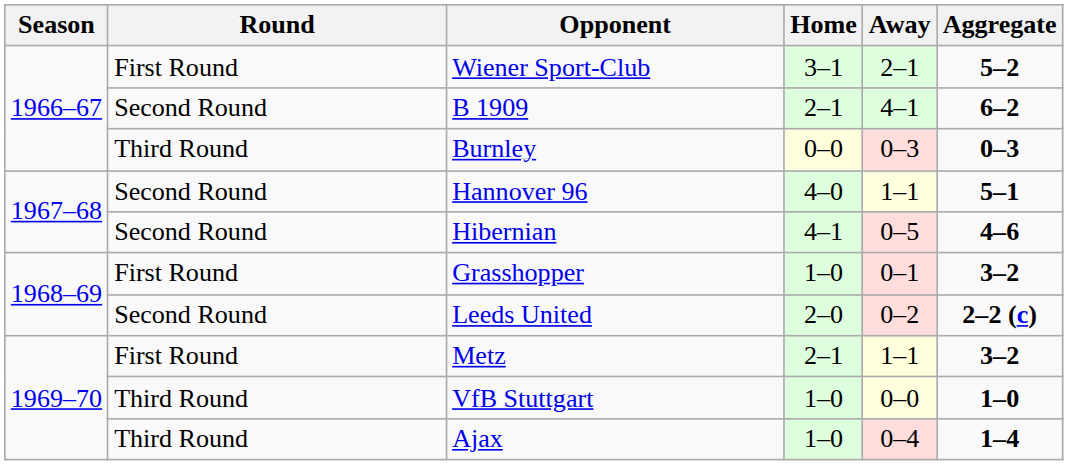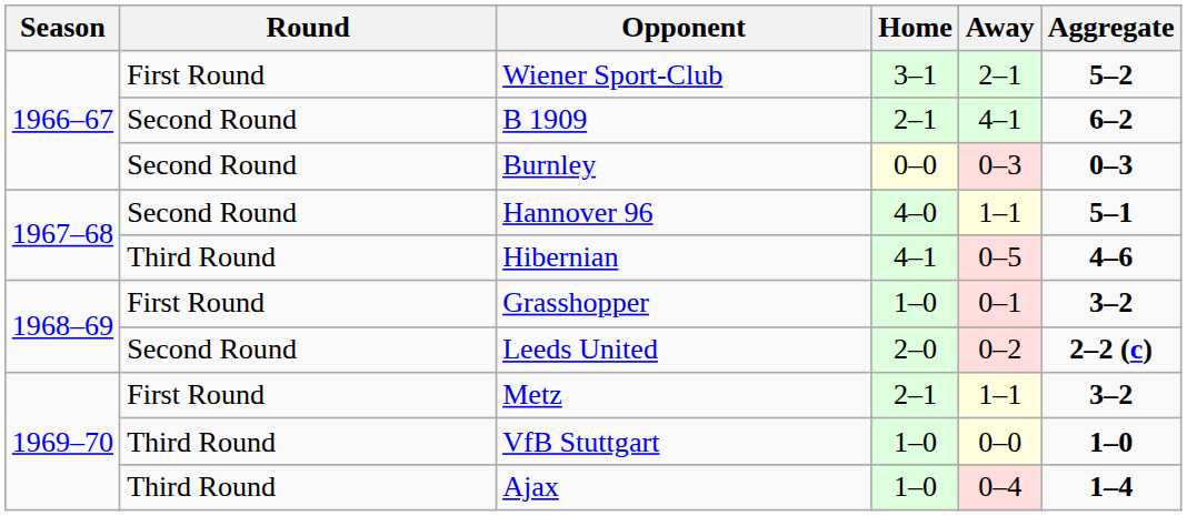 <table class="wikitable">
 <tr>
 <th>Season</th>
 <th width=200>Round</th>
 <th width=200>Opponent</th>
 <th>Home</th>
 <th>Away</th>
 <th>Aggregate</th>
 </tr>
 <tr>
 <td rowspan='3'><a href='#'>1966–67</a></td>
 <td>First Round</td>
 <td> <a href='#'>Wiener Sport-Club</a></td>
 <td style="text-align:center; background:#dfd;">3–1</td>
 <td style="text-align:center; background:#dfd;">2–1</td>
 <td style="text-align:center;"><strong> 5–2 </strong></td>
 </tr>
 <tr>
 <td>Second Round</td>
 <td>  <a href='#'>B 1909</a></td>
 <td style="text-align:center; background:#dfd;">2–1</td>
 <td style="text-align:center; background:#dfd;">4–1</td>
 <td style="text-align:center;"><strong> 6–2</strong></td>
 </tr>
 <tr>
-<td>Third Round</td>
+<td>Second Round</td>
 <td> <a href='#'>Burnley</a></td>
 <td style="text-align:center; background:#ffd;">0–0</td>
 <td style="text-align:center; background:#fdd;">0–3</td>
 <td style="text-align:center;"><strong> 0–3</strong></td>
 </tr>
 <tr>
 <td rowspan='2'><a href='#'>1967–68</a></td>
 <td>Second Round</td>
 <td> <a href='#'>Hannover 96</a></td>
 <td style="text-align:center; background:#dfd;">4–0</td>
 <td style="text-align:center; background:#ffd;">1–1</td>
 <td style="text-align:center;"><strong> 5–1</strong></td>
 </tr>
 <tr>
-<td>Second Round</td>
+<td>Third Round</td>
 <td> <a href='#'>Hibernian</a></td>
 <td style="text-align:center; background:#dfd;">4–1</td>
 <td style="text-align:center; background:#fdd;">0–5</td>
 <td style="text-align:center;"><strong> 4–6 </strong></td>
 </tr>
 <tr>
 <td rowspan='2'><a href='#'>1968–69</a></td>
 <td>First Round</td>
 <td>  <a href='#'>Grasshopper</a></td>
 <td style="text-align:center; background:#dfd;">1–0</td>
 <td style="text-align:center; background:#fdd;">0–1</td>
 <td style="text-align:center;"><strong> 3–2 </strong></td>
 </tr>
 <tr>
 <td>Second Round</td>
 <td>  <a href='#'>Leeds United</a></td>
 <td style="text-align:center; background:#dfd;">2–0 </td>
 <td style="text-align:center; background:#fdd;">0–2</td>
 <td style="text-align:center;"><strong> 2–2 (<a href='#'>c</a>) </strong></td>
 </tr>
 <tr>
 <td rowspan='3'><a href='#'>1969–70</a></td>
 <td>First Round</td>
 <td> <a href='#'>Metz</a></td>
 <td style="text-align:center; background:#dfd;">2–1</td>
 <td style="text-align:center; background:#ffd;">1–1</td>
 <td style="text-align:center;"><strong> 3–2</strong></td>
 </tr>
 <tr>
 <td>Third Round</td>
 <td>  <a href='#'>VfB Stuttgart</a></td>
 <td style="text-align:center; background:#dfd;">1–0</td>
 <td style="text-align:center; background:#ffd;">0–0</td>
 <td style="text-align:center;"><strong> 1–0 </strong></td>
 </tr>
 <tr>
 <td>Third Round</td>
 <td> <a href='#'>Ajax</a></td>
 <td style="text-align:center; background:#dfd;">1–0</td>
 <td style="text-align:center; background:#fdd;">0–4 </td>
 <td style="text-align:center;"><strong> 1–4 </strong></td>
 </tr>
 </table>
